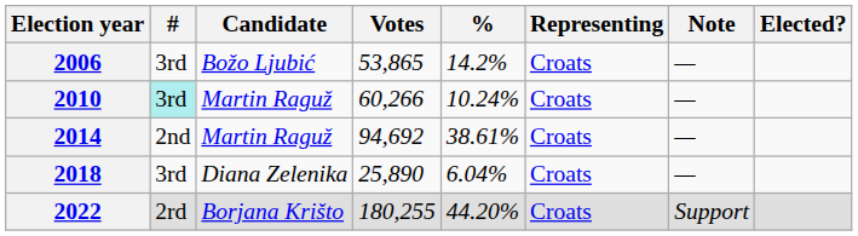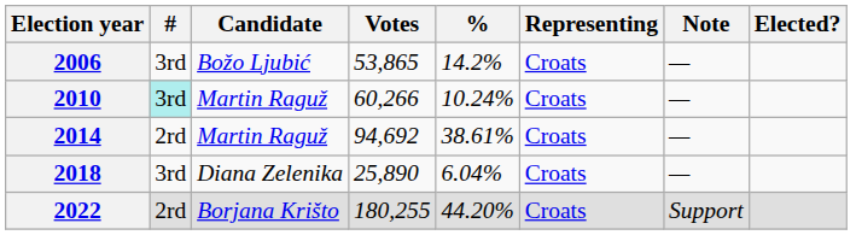 <table class="wikitable">
 <tr>
 <th>Election year</th>
 <th>#</th>
 <th>Candidate</th>
 <th>Votes</th>
 <th>%</th>
 <th>Representing</th>
 <th>Note</th>
 <th>Elected?</th>
 </tr>
 <tr>
 <th><a href='#'>2006</a></th>
 <td>3rd</td>
 <td><em><a href='#'>Božo Ljubić</a></em></td>
 <td><em>53,865</em></td>
 <td><em>14.2%</em></td>
 <td><a href='#'>Croats</a></td>
 <td><em>—</em></td>
 <td></td>
 </tr>
 <tr>
 <th><a href='#'>2010</a></th>
 <td style="background: paleturquoise;">3rd</td>
 <td><em><a href='#'>Martin Raguž</a></em></td>
 <td><em>60,266</em></td>
 <td><em>10.24%</em></td>
 <td><a href='#'>Croats</a></td>
 <td><em>—</em></td>
 <td></td>
 </tr>
 <tr>
 <th><a href='#'>2014</a></th>
-<td>2nd</td>
+<td>2rd</td>
 <td><em><a href='#'>Martin Raguž</a></em></td>
 <td><em>94,692</em></td>
 <td><em>38.61%</em></td>
 <td><a href='#'>Croats</a></td>
 <td><em>—</em></td>
 <td></td>
 </tr>
 <tr>
 <th><a href='#'>2018</a></th>
 <td>3rd</td>
 <td><em>Diana Zelenika</em></td>
 <td><em>25,890</em></td>
 <td><em>6.04%</em></td>
 <td><a href='#'>Croats</a></td>
 <td><em>—</em></td>
 <td></td>
 </tr>
 <tr style="background:#dfdfdf;">
 <th><a href='#'>2022</a></th>
 <td>2rd</td>
 <td><em><a href='#'>Borjana Krišto</a></em></td>
 <td><em>180,255</em></td>
 <td><em>44.20%</em></td>
 <td><a href='#'>Croats</a></td>
 <td><em>Support</em></td>
 <td></td>
 </tr>
 </table>
